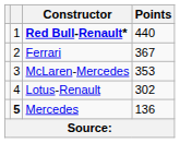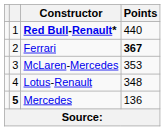 <table class="wikitable" style="font-size: 85%;">
 <tr>
 <th></th>
 <th></th>
 <th>Constructor</th>
 <th>Points</th>
 </tr>
 <tr>
 <td align="left"></td>
 <td align="center">1</td>
 <td> <strong><a href='#'>Red Bull</a>-<a href='#'>Renault</a>*</strong></td>
 <td align="left">440</td>
 </tr>
 <tr>
 <td align="left"></td>
 <td align="center">2</td>
 <td> <a href='#'>Ferrari</a></td>
-<td align="left">367</td>
+<td align="left"><strong>367</strong></td>
 </tr>
 <tr>
 <td align="left"></td>
 <td align="center">3</td>
 <td> <a href='#'>McLaren</a>-<a href='#'>Mercedes</a></td>
 <td align="left">353</td>
 </tr>
 <tr>
 <td align="left"></td>
 <td align="center">4</td>
 <td> <a href='#'>Lotus</a>-<a href='#'>Renault</a></td>
-<td align="left">302</td>
+<td align="left">348</td>
 </tr>
 <tr>
 <td align="left"></td>
 <td align="center"><strong>5</strong></td>
 <td> <a href='#'>Mercedes</a></td>
 <td align="left">136</td>
 </tr>
 <tr>
 <th colspan=4>Source:</th>
 </tr>
 </table>
